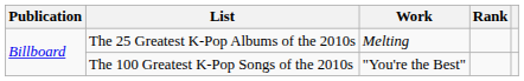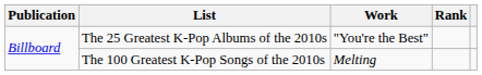 <table class="wikitable plainrowheaders">
 <tr>
 <th>Publication</th>
 <th>List</th>
 <th>Work</th>
 <th>Rank</th>
 <th class="unsortable"></th>
 </tr>
 <tr>
 <td rowspan="2"><em><a href='#'>Billboard</a></em></td>
 <td>The 25 Greatest K-Pop Albums of the 2010s</td>
-<td><em>Melting</em></td>
+<td>"You're the Best"</td>
 <td></td>
 <td></td>
 </tr>
 <tr>
 <td>The 100 Greatest K-Pop Songs of the 2010s</td>
-<td>"You're the Best"</td>
+<td><em>Melting</em></td>
 <td></td>
 <td></td>
 </tr>
 </table>
